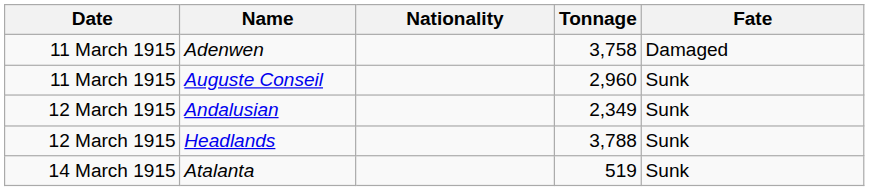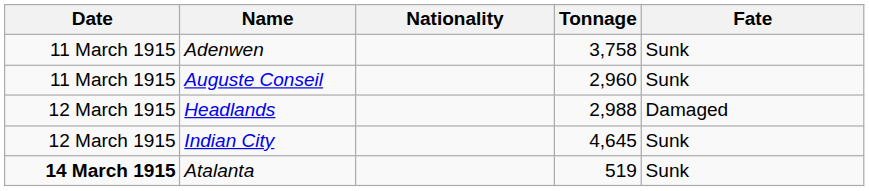 <table class="wikitable sortable">
 <tr>
 <th width="140px">Date</th>
 <th width="140px">Name</th>
 <th width="160px">Nationality</th>
 <th width="25px">Tonnage</th>
 <th width="180px">Fate</th>
 </tr>
 <tr>
 <td align="right">11 March 1915</td>
 <td align="left"><em>Adenwen</em></td>
 <td align="left"></td>
 <td align="right">3,758</td>
-<td align="left">Damaged</td>
+<td align="left">Sunk</td>
 </tr>
 <tr>
 <td align="right">11 March 1915</td>
 <td align="left"><a href='#'><em>Auguste Conseil</em></a></td>
 <td align="left"></td>
 <td align="right">2,960</td>
 <td align="left">Sunk</td>
 </tr>
 <tr>
 <td align="right">12 March 1915</td>
-<td align="left"><a href='#'><em>Andalusian</em></a></td>
+<td align="left"><a href='#'><em>Headlands</em></a></td>
 <td align="left"></td>
-<td align="right">2,349</td>
+<td align="right">2,988</td>
+<td align="left">Damaged</td>
+</tr>
+<tr>
+<td align="right">12 March 1915</td>
+<td align="left"><a href='#'><em>Indian City</em></a></td>
+<td align="left"></td>
+<td align="right">4,645</td>
 <td align="left">Sunk</td>
 </tr>
 <tr>
-<td align="right">12 March 1915</td>
-<td align="left"><a href='#'><em>Headlands</em></a></td>
-<td align="left"></td>
-<td align="right">3,788</td>
-<td align="left">Sunk</td>
-</tr>
-<tr>
-<td align="right">14 March 1915</td>
+<td align="right"><strong>14 March 1915</strong></td>
 <td align="left"><em>Atalanta</em></td>
 <td align="left"></td>
 <td align="right">519</td>
 <td align="left">Sunk</td>
 </tr>
 </table>
